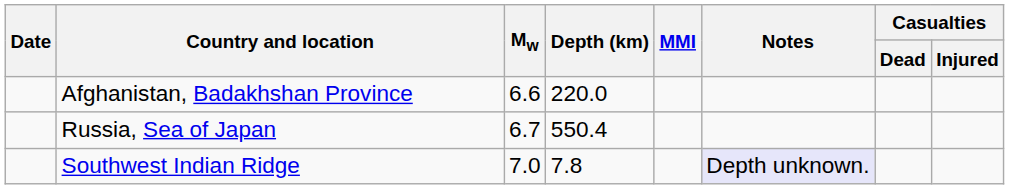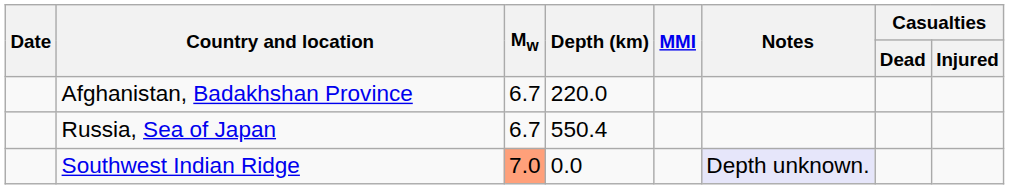 <table class="wikitable sortable sort-under" style="border:1px black; margin-left:1em;">
 <tr>
 <th rowspan="2"><small>Date</small></th>
 <th rowspan="2" style="width: 310px"><small>Country and location</small></th>
 <th rowspan="2"><small>M<sub>w</sub></small></th>
 <th rowspan="2"><small>Depth (km)</small></th>
 <th rowspan="2"><small><a href='#'>MMI</a></small></th>
 <th rowspan="2" class="unsortable"><small>Notes</small></th>
 <th colspan="2"><small>Casualties</small></th>
 </tr>
 <tr>
 <th><small>Dead</small></th>
 <th><small>Injured</small></th>
 </tr>
 <tr>
 <td></td>
 <td>Afghanistan, <a href='#'>Badakhshan Province</a></td>
-<td>6.6</td>
+<td>6.7</td>
 <td>220.0</td>
 <td></td>
 <td></td>
 <td></td>
 <td></td>
 </tr>
 <tr>
 <td></td>
 <td>Russia, <a href='#'>Sea of Japan</a></td>
 <td>6.7</td>
 <td>550.4</td>
 <td></td>
 <td></td>
 <td></td>
 <td></td>
 </tr>
 <tr>
 <td></td>
 <td><a href='#'>Southwest Indian Ridge</a></td>
-<td>7.0</td>
-<td>7.8</td>
+<td style="background: lightsalmon;">7.0</td>
+<td>0.0</td>
 <td></td>
 <td style="background: lavender;">Depth unknown.</td>
 <td></td>
 <td></td>
 </tr>
 </table>
